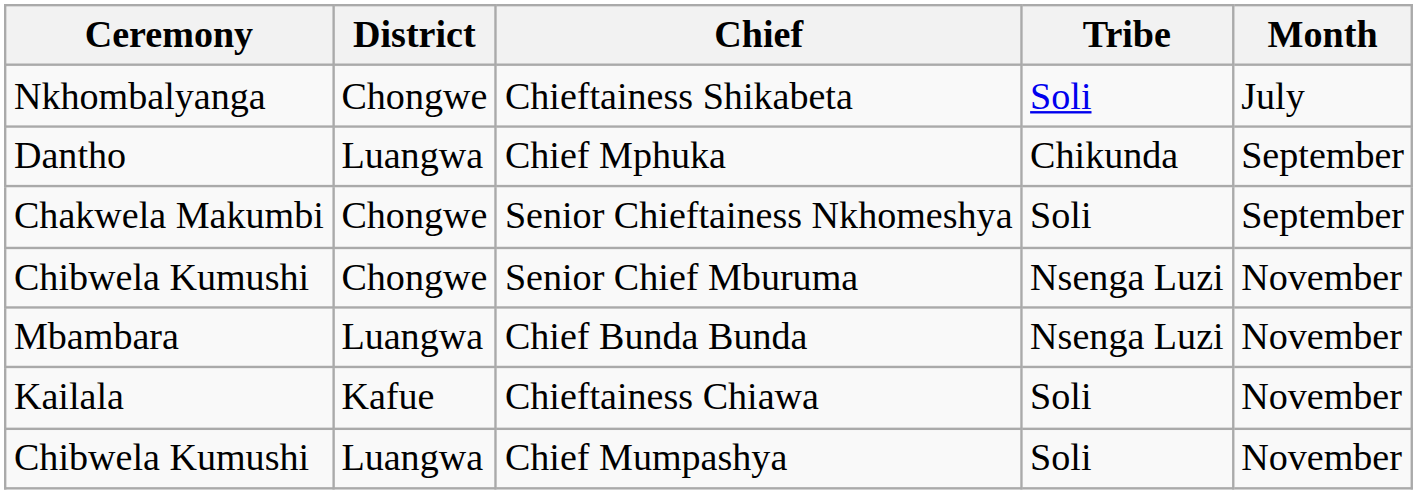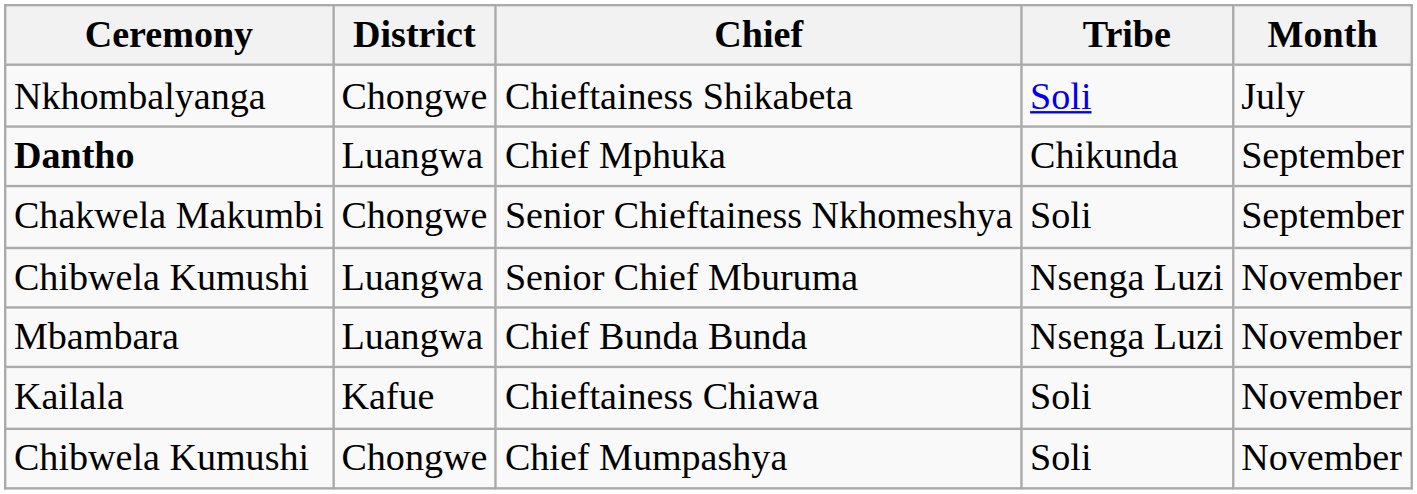 <table class="wikitable">
 <tr>
 <th>Ceremony</th>
 <th>District</th>
 <th>Chief</th>
 <th>Tribe</th>
 <th>Month</th>
 </tr>
 <tr>
 <td>Nkhombalyanga</td>
 <td>Chongwe</td>
 <td>Chieftainess Shikabeta</td>
 <td><a href='#'>Soli</a></td>
 <td>July</td>
 </tr>
 <tr>
-<td>Dantho</td>
+<td><strong>Dantho</strong></td>
 <td>Luangwa</td>
 <td>Chief Mphuka</td>
 <td>Chikunda</td>
 <td>September</td>
 </tr>
 <tr>
 <td>Chakwela Makumbi</td>
 <td>Chongwe</td>
 <td>Senior Chieftainess Nkhomeshya</td>
 <td>Soli</td>
 <td>September</td>
 </tr>
 <tr>
 <td>Chibwela Kumushi</td>
-<td>Chongwe</td>
+<td>Luangwa</td>
 <td>Senior Chief Mburuma</td>
 <td>Nsenga Luzi</td>
 <td>November</td>
 </tr>
 <tr>
 <td>Mbambara</td>
 <td>Luangwa</td>
 <td>Chief Bunda Bunda</td>
 <td>Nsenga Luzi</td>
 <td>November</td>
 </tr>
 <tr>
 <td>Kailala</td>
 <td>Kafue</td>
 <td>Chieftainess Chiawa</td>
 <td>Soli</td>
 <td>November</td>
 </tr>
 <tr>
 <td>Chibwela Kumushi</td>
-<td>Luangwa</td>
+<td>Chongwe</td>
 <td>Chief Mumpashya</td>
 <td>Soli</td>
 <td>November</td>
 </tr>
 </table>
